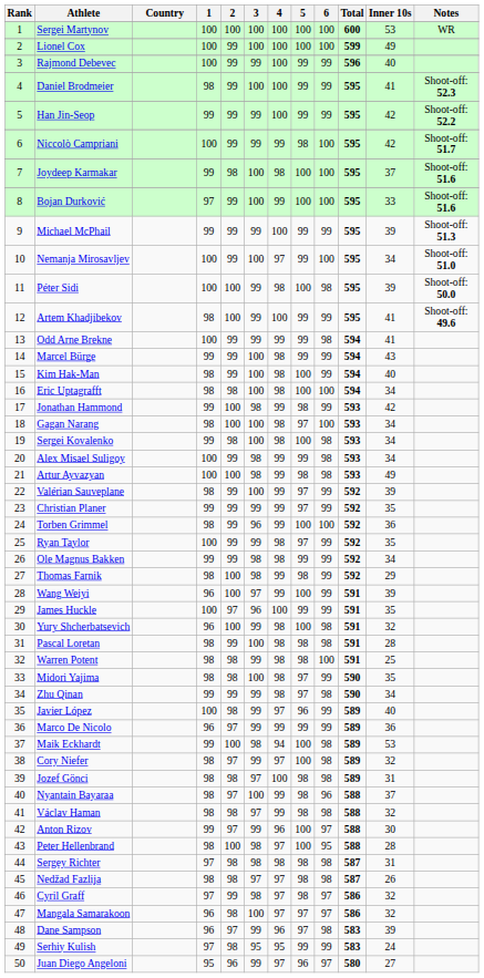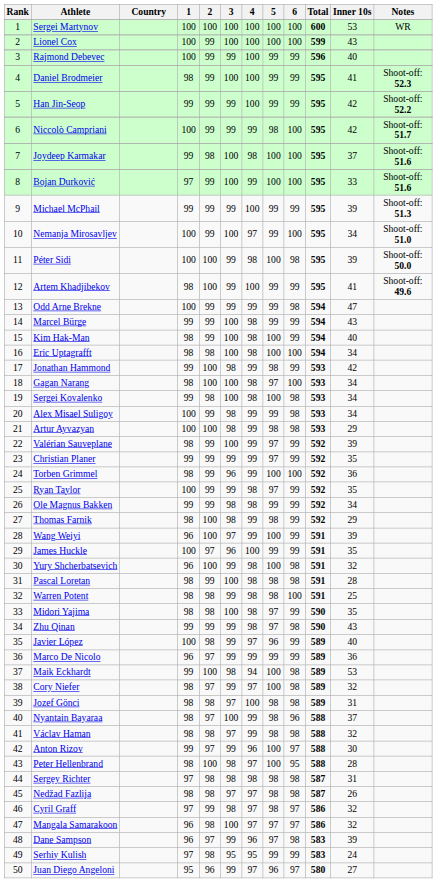 <table class="wikitable sortable" style="text-align:center">
 <tr>
 <th>Rank</th>
 <th>Athlete</th>
 <th style="width: 90px">Country</th>
 <th class="unsortable" style="width: 28px">1</th>
 <th class="unsortable" style="width: 28px">2</th>
 <th class="unsortable" style="width: 28px">3</th>
 <th class="unsortable" style="width: 28px">4</th>
 <th class="unsortable" style="width: 28px">5</th>
 <th class="unsortable" style="width: 28px">6</th>
 <th>Total</th>
 <th>Inner 10s</th>
 <th class="unsortable" style="width: 90px">Notes</th>
 </tr>
 <tr>
 </tr>
 <tr bgcolor=#ccffcc>
 <td>1</td>
 <td align="left"><a href='#'>Sergei Martynov</a></td>
 <td align="left"></td>
 <td>100</td>
 <td>100</td>
 <td>100</td>
 <td>100</td>
 <td>100</td>
 <td>100</td>
 <td><strong>600</strong></td>
 <td>53</td>
 <td>WR</td>
 </tr>
 <tr>
 </tr>
 <tr bgcolor=#ccffcc>
 <td>2</td>
 <td align="left"><a href='#'>Lionel Cox</a></td>
 <td align="left"></td>
 <td>100</td>
 <td>99</td>
 <td>100</td>
 <td>100</td>
 <td>100</td>
 <td>100</td>
 <td><strong>599</strong></td>
-<td>49</td>
+<td>43</td>
 <td></td>
 </tr>
 <tr>
 </tr>
 <tr bgcolor=#ccffcc>
 <td>3</td>
 <td align="left"><a href='#'>Rajmond Debevec</a></td>
 <td align="left"></td>
 <td>100</td>
 <td>99</td>
 <td>99</td>
 <td>100</td>
 <td>99</td>
 <td>99</td>
 <td><strong>596</strong></td>
 <td>40</td>
 <td></td>
 </tr>
 <tr>
 </tr>
 <tr bgcolor=#ccffcc>
 <td>4</td>
 <td align="left"><a href='#'>Daniel Brodmeier</a></td>
 <td align="left"></td>
 <td>98</td>
 <td>99</td>
 <td>100</td>
 <td>100</td>
 <td>99</td>
 <td>99</td>
 <td><strong>595</strong></td>
 <td>41</td>
 <td>Shoot-off: <strong>52.3</strong></td>
 </tr>
 <tr>
 </tr>
 <tr bgcolor=#ccffcc>
 <td>5</td>
 <td align="left"><a href='#'>Han Jin-Seop</a></td>
 <td align="left"></td>
 <td>99</td>
 <td>99</td>
 <td>99</td>
 <td>100</td>
 <td>99</td>
 <td>99</td>
 <td><strong>595</strong></td>
 <td>42</td>
 <td>Shoot-off: <strong>52.2</strong></td>
 </tr>
 <tr>
 </tr>
 <tr bgcolor=#ccffcc>
 <td>6</td>
 <td align="left"><a href='#'>Niccolò Campriani</a></td>
 <td align="left"></td>
 <td>100</td>
 <td>99</td>
 <td>99</td>
 <td>99</td>
 <td>98</td>
 <td>100</td>
 <td><strong>595</strong></td>
 <td>42</td>
 <td>Shoot-off: <strong>51.7</strong></td>
 </tr>
 <tr>
 </tr>
 <tr bgcolor=#ccffcc>
 <td>7</td>
 <td align="left"><a href='#'>Joydeep Karmakar</a></td>
 <td align="left"></td>
 <td>99</td>
 <td>98</td>
 <td>100</td>
 <td>98</td>
 <td>100</td>
 <td>100</td>
 <td><strong>595</strong></td>
 <td>37</td>
 <td>Shoot-off: <strong>51.6</strong></td>
 </tr>
 <tr>
 </tr>
 <tr bgcolor=#ccffcc>
 <td>8</td>
 <td align="left"><a href='#'>Bojan Durković</a></td>
 <td align="left"></td>
 <td>97</td>
 <td>99</td>
 <td>100</td>
 <td>99</td>
 <td>100</td>
 <td>100</td>
 <td><strong>595</strong></td>
 <td>33</td>
 <td>Shoot-off: <strong>51.6</strong></td>
 </tr>
 <tr>
 <td>9</td>
 <td align="left"><a href='#'>Michael McPhail</a></td>
 <td align="left"></td>
 <td>99</td>
 <td>99</td>
 <td>99</td>
 <td>100</td>
 <td>99</td>
 <td>99</td>
 <td><strong>595</strong></td>
 <td>39</td>
 <td>Shoot-off: <strong>51.3</strong></td>
 </tr>
 <tr>
 <td>10</td>
 <td align="left"><a href='#'>Nemanja Mirosavljev</a></td>
 <td align="left"></td>
 <td>100</td>
 <td>99</td>
 <td>100</td>
 <td>97</td>
 <td>99</td>
 <td>100</td>
 <td><strong>595</strong></td>
 <td>34</td>
 <td>Shoot-off: <strong>51.0</strong></td>
 </tr>
 <tr>
 <td>11</td>
 <td align="left"><a href='#'>Péter Sidi</a></td>
 <td align="left"></td>
 <td>100</td>
 <td>100</td>
 <td>99</td>
 <td>98</td>
 <td>100</td>
 <td>98</td>
 <td><strong>595</strong></td>
 <td>39</td>
 <td>Shoot-off: <strong>50.0</strong></td>
 </tr>
 <tr>
 <td>12</td>
 <td align="left"><a href='#'>Artem Khadjibekov</a></td>
 <td align="left"></td>
 <td>98</td>
 <td>100</td>
 <td>99</td>
 <td>100</td>
 <td>99</td>
 <td>99</td>
 <td><strong>595</strong></td>
 <td>41</td>
 <td>Shoot-off: <strong>49.6</strong></td>
 </tr>
 <tr>
 <td>13</td>
 <td align="left"><a href='#'>Odd Arne Brekne</a></td>
 <td align="left"></td>
 <td>100</td>
 <td>99</td>
 <td>99</td>
 <td>99</td>
 <td>99</td>
 <td>98</td>
 <td><strong>594</strong></td>
-<td>41</td>
+<td>47</td>
 <td></td>
 </tr>
 <tr>
 <td>14</td>
 <td align="left"><a href='#'>Marcel Bürge</a></td>
 <td align="left"></td>
 <td>99</td>
 <td>99</td>
 <td>100</td>
 <td>98</td>
 <td>99</td>
 <td>99</td>
 <td><strong>594</strong></td>
 <td>43</td>
 <td></td>
 </tr>
 <tr>
 <td>15</td>
 <td align="left"><a href='#'>Kim Hak-Man</a></td>
 <td align="left"></td>
 <td>98</td>
 <td>99</td>
 <td>100</td>
 <td>98</td>
 <td>100</td>
 <td>99</td>
 <td><strong>594</strong></td>
 <td>40</td>
 <td></td>
 </tr>
 <tr>
 <td>16</td>
 <td align="left"><a href='#'>Eric Uptagrafft</a></td>
 <td align="left"></td>
 <td>98</td>
 <td>98</td>
 <td>100</td>
 <td>98</td>
 <td>100</td>
 <td>100</td>
 <td><strong>594</strong></td>
 <td>34</td>
 <td></td>
 </tr>
 <tr>
 <td>17</td>
 <td align="left"><a href='#'>Jonathan Hammond</a></td>
 <td align="left"></td>
 <td>99</td>
 <td>100</td>
 <td>98</td>
 <td>99</td>
 <td>98</td>
 <td>99</td>
 <td><strong>593</strong></td>
 <td>42</td>
 <td></td>
 </tr>
 <tr>
 <td>18</td>
 <td align="left"><a href='#'>Gagan Narang</a></td>
 <td align="left"></td>
 <td>98</td>
 <td>100</td>
 <td>100</td>
 <td>98</td>
 <td>97</td>
 <td>100</td>
 <td><strong>593</strong></td>
 <td>34</td>
 <td></td>
 </tr>
 <tr>
 <td>19</td>
 <td align="left"><a href='#'>Sergei Kovalenko</a></td>
 <td align="left"></td>
 <td>99</td>
 <td>98</td>
 <td>100</td>
 <td>98</td>
 <td>100</td>
 <td>98</td>
 <td><strong>593</strong></td>
 <td>34</td>
 <td></td>
 </tr>
 <tr>
 <td>20</td>
 <td align="left"><a href='#'>Alex Misael Suligoy</a></td>
 <td align="left"></td>
 <td>100</td>
 <td>99</td>
 <td>98</td>
 <td>99</td>
 <td>99</td>
 <td>98</td>
 <td><strong>593</strong></td>
 <td>34</td>
 <td></td>
 </tr>
 <tr>
 <td>21</td>
 <td align="left"><a href='#'>Artur Ayvazyan</a></td>
 <td align="left"></td>
 <td>100</td>
 <td>100</td>
 <td>98</td>
 <td>99</td>
 <td>98</td>
 <td>98</td>
 <td><strong>593</strong></td>
-<td>49</td>
+<td>29</td>
 <td></td>
 </tr>
 <tr>
 <td>22</td>
 <td align="left"><a href='#'>Valérian Sauveplane</a></td>
 <td align="left"></td>
 <td>98</td>
 <td>99</td>
 <td>100</td>
 <td>99</td>
 <td>97</td>
 <td>99</td>
 <td><strong>592</strong></td>
 <td>39</td>
 <td></td>
 </tr>
 <tr>
 <td>23</td>
 <td align="left"><a href='#'>Christian Planer</a></td>
 <td align="left"></td>
 <td>99</td>
 <td>99</td>
 <td>99</td>
 <td>99</td>
 <td>97</td>
 <td>99</td>
 <td><strong>592</strong></td>
 <td>35</td>
 <td></td>
 </tr>
 <tr>
 <td>24</td>
 <td align="left"><a href='#'>Torben Grimmel</a></td>
 <td align="left"></td>
 <td>98</td>
 <td>99</td>
 <td>96</td>
 <td>99</td>
 <td>100</td>
 <td>100</td>
 <td><strong>592</strong></td>
 <td>36</td>
 <td></td>
 </tr>
 <tr>
 <td>25</td>
 <td align="left"><a href='#'>Ryan Taylor</a></td>
 <td align="left"></td>
 <td>100</td>
 <td>99</td>
 <td>99</td>
 <td>98</td>
 <td>97</td>
 <td>99</td>
 <td><strong>592</strong></td>
 <td>35</td>
 <td></td>
 </tr>
 <tr>
 <td>26</td>
 <td align="left"><a href='#'>Ole Magnus Bakken</a></td>
 <td align="left"></td>
 <td>99</td>
 <td>99</td>
 <td>98</td>
 <td>98</td>
 <td>99</td>
 <td>99</td>
 <td><strong>592</strong></td>
 <td>34</td>
 <td></td>
 </tr>
 <tr>
 <td>27</td>
 <td align="left"><a href='#'>Thomas Farnik</a></td>
 <td align="left"></td>
 <td>98</td>
 <td>100</td>
 <td>98</td>
 <td>99</td>
 <td>98</td>
 <td>99</td>
 <td><strong>592</strong></td>
 <td>29</td>
 <td></td>
 </tr>
 <tr>
 <td>28</td>
 <td align="left"><a href='#'>Wang Weiyi</a></td>
 <td align="left"></td>
 <td>96</td>
 <td>100</td>
 <td>97</td>
 <td>99</td>
 <td>100</td>
 <td>99</td>
 <td><strong>591</strong></td>
 <td>39</td>
 <td></td>
 </tr>
 <tr>
 <td>29</td>
 <td align="left"><a href='#'>James Huckle</a></td>
 <td align="left"></td>
 <td>100</td>
 <td>97</td>
 <td>96</td>
 <td>100</td>
 <td>99</td>
 <td>99</td>
 <td><strong>591</strong></td>
 <td>35</td>
 <td></td>
 </tr>
 <tr>
 <td>30</td>
 <td align="left"><a href='#'>Yury Shcherbatsevich</a></td>
 <td align="left"></td>
 <td>96</td>
 <td>100</td>
 <td>99</td>
 <td>98</td>
 <td>100</td>
 <td>98</td>
 <td><strong>591</strong></td>
 <td>32</td>
 <td></td>
 </tr>
 <tr>
 <td>31</td>
 <td align="left"><a href='#'>Pascal Loretan</a></td>
 <td align="left"></td>
 <td>98</td>
 <td>99</td>
 <td>100</td>
 <td>98</td>
 <td>98</td>
 <td>98</td>
 <td><strong>591</strong></td>
 <td>28</td>
 <td></td>
 </tr>
 <tr>
 <td>32</td>
 <td align="left"><a href='#'>Warren Potent</a></td>
 <td align="left"></td>
 <td>98</td>
 <td>98</td>
 <td>99</td>
 <td>98</td>
 <td>98</td>
 <td>100</td>
 <td><strong>591</strong></td>
 <td>25</td>
 <td></td>
 </tr>
 <tr>
 <td>33</td>
 <td align="left"><a href='#'>Midori Yajima</a></td>
 <td align="left"></td>
 <td>98</td>
 <td>98</td>
 <td>100</td>
 <td>98</td>
 <td>97</td>
 <td>99</td>
 <td><strong>590</strong></td>
 <td>35</td>
 <td></td>
 </tr>
 <tr>
 <td>34</td>
 <td align="left"><a href='#'>Zhu Qinan</a></td>
 <td align="left"></td>
 <td>99</td>
 <td>99</td>
 <td>99</td>
 <td>98</td>
 <td>97</td>
 <td>98</td>
 <td><strong>590</strong></td>
-<td>34</td>
+<td>43</td>
 <td></td>
 </tr>
 <tr>
 <td>35</td>
 <td align="left"><a href='#'>Javier López</a></td>
 <td align="left"></td>
 <td>100</td>
 <td>98</td>
 <td>99</td>
 <td>97</td>
 <td>96</td>
 <td>99</td>
 <td><strong>589</strong></td>
 <td>40</td>
 <td></td>
 </tr>
 <tr>
 <td>36</td>
 <td align="left"><a href='#'>Marco De Nicolo</a></td>
 <td align="left"></td>
 <td>96</td>
 <td>97</td>
 <td>99</td>
 <td>99</td>
 <td>99</td>
 <td>99</td>
 <td><strong>589</strong></td>
 <td>36</td>
 <td></td>
 </tr>
 <tr>
 <td>37</td>
 <td align="left"><a href='#'>Maik Eckhardt</a></td>
 <td align="left"></td>
 <td>99</td>
 <td>100</td>
 <td>98</td>
 <td>94</td>
 <td>100</td>
 <td>98</td>
 <td><strong>589</strong></td>
 <td>53</td>
 <td></td>
 </tr>
 <tr>
 <td>38</td>
 <td align="left"><a href='#'>Cory Niefer</a></td>
 <td align="left"></td>
 <td>98</td>
 <td>97</td>
 <td>99</td>
 <td>97</td>
 <td>100</td>
 <td>98</td>
 <td><strong>589</strong></td>
 <td>32</td>
 <td></td>
 </tr>
 <tr>
 <td>39</td>
 <td align="left"><a href='#'>Jozef Gönci</a></td>
 <td align="left"></td>
 <td>98</td>
 <td>98</td>
 <td>97</td>
 <td>100</td>
 <td>98</td>
 <td>98</td>
 <td><strong>589</strong></td>
 <td>31</td>
 <td></td>
 </tr>
 <tr>
 <td>40</td>
 <td align="left"><a href='#'>Nyantain Bayaraa</a></td>
 <td align="left"></td>
 <td>98</td>
 <td>97</td>
 <td>100</td>
 <td>99</td>
 <td>98</td>
 <td>96</td>
 <td><strong>588</strong></td>
 <td>37</td>
 <td></td>
 </tr>
 <tr>
 <td>41</td>
 <td align="left"><a href='#'>Václav Haman</a></td>
 <td align="left"></td>
 <td>98</td>
 <td>98</td>
 <td>97</td>
 <td>99</td>
 <td>98</td>
 <td>98</td>
 <td><strong>588</strong></td>
 <td>32</td>
 <td></td>
 </tr>
 <tr>
 <td>42</td>
 <td align="left"><a href='#'>Anton Rizov</a></td>
 <td align="left"></td>
 <td>99</td>
 <td>97</td>
 <td>99</td>
 <td>96</td>
 <td>100</td>
 <td>97</td>
 <td><strong>588</strong></td>
 <td>30</td>
 <td></td>
 </tr>
 <tr>
 <td>43</td>
 <td align="left"><a href='#'>Peter Hellenbrand</a></td>
 <td align="left"></td>
 <td>98</td>
 <td>100</td>
 <td>98</td>
 <td>97</td>
 <td>100</td>
 <td>95</td>
 <td><strong>588</strong></td>
 <td>28</td>
 <td></td>
 </tr>
 <tr>
 <td>44</td>
 <td align="left"><a href='#'>Sergey Richter</a></td>
 <td align="left"></td>
 <td>97</td>
 <td>98</td>
 <td>98</td>
 <td>98</td>
 <td>98</td>
 <td>98</td>
 <td><strong>587</strong></td>
 <td>31</td>
 <td></td>
 </tr>
 <tr>
 <td>45</td>
 <td align="left"><a href='#'>Nedžad Fazlija</a></td>
 <td align="left"></td>
 <td>98</td>
 <td>98</td>
 <td>97</td>
 <td>97</td>
 <td>98</td>
 <td>98</td>
 <td><strong>587</strong></td>
 <td>26</td>
 <td></td>
 </tr>
 <tr>
 <td>46</td>
 <td align="left"><a href='#'>Cyril Graff</a></td>
 <td align="left"></td>
 <td>97</td>
 <td>99</td>
 <td>98</td>
 <td>97</td>
 <td>98</td>
 <td>97</td>
 <td><strong>586</strong></td>
 <td>32</td>
 <td></td>
 </tr>
 <tr>
 <td>47</td>
 <td align="left"><a href='#'>Mangala Samarakoon</a></td>
 <td align="left"></td>
 <td>96</td>
 <td>98</td>
 <td>100</td>
 <td>97</td>
 <td>97</td>
 <td>97</td>
 <td><strong>586</strong></td>
 <td>32</td>
 <td></td>
 </tr>
 <tr>
 <td>48</td>
 <td align="left"><a href='#'>Dane Sampson</a></td>
 <td align="left"></td>
 <td>96</td>
 <td>97</td>
 <td>99</td>
 <td>96</td>
 <td>97</td>
 <td>98</td>
 <td><strong>583</strong></td>
 <td>39</td>
 <td></td>
 </tr>
 <tr>
 <td>49</td>
 <td align="left"><a href='#'>Serhiy Kulish</a></td>
 <td align="left"></td>
 <td>97</td>
 <td>98</td>
 <td>95</td>
 <td>95</td>
 <td>99</td>
 <td>99</td>
 <td><strong>583</strong></td>
 <td>24</td>
 <td></td>
 </tr>
 <tr>
 <td>50</td>
 <td align="left"><a href='#'>Juan Diego Angeloni</a></td>
 <td align="left"></td>
 <td>95</td>
 <td>96</td>
 <td>99</td>
 <td>97</td>
 <td>96</td>
 <td>97</td>
 <td><strong>580</strong></td>
 <td>27</td>
 </tr>
 </table>
